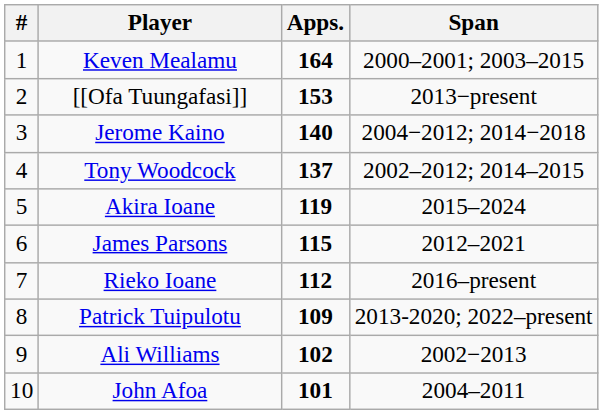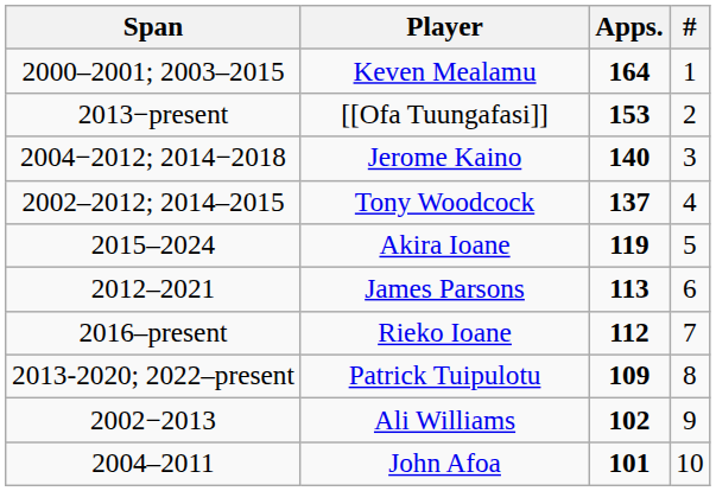 <table class="wikitable sortable" style="text-align:center;">
 <tr>
-<th>#</th>
+<th>Span</th>
 <th style="width:160px">Player</th>
 <th>Apps.</th>
-<th>Span</th>
+<th>#</th>
 </tr>
 <tr>
-<td>1</td>
+<td>2000–2001; 2003–2015</td>
 <td><a href='#'>Keven Mealamu</a></td>
 <td><strong>164</strong></td>
-<td>2000–2001; 2003–2015</td>
+<td>1</td>
 </tr>
 <tr>
-<td>2</td>
+<td>2013−present</td>
 <td>[[Ofa Tuungafasi]]</td>
 <td><strong>153</strong></td>
-<td>2013−present</td>
+<td>2</td>
 </tr>
 <tr>
-<td>3</td>
+<td>2004−2012; 2014−2018</td>
 <td><a href='#'>Jerome Kaino</a></td>
 <td><strong>140</strong></td>
-<td>2004−2012; 2014−2018</td>
+<td>3</td>
 </tr>
 <tr>
-<td>4</td>
+<td>2002–2012; 2014–2015</td>
 <td><a href='#'>Tony Woodcock</a></td>
 <td><strong>137</strong></td>
-<td>2002–2012; 2014–2015</td>
+<td>4</td>
 </tr>
 <tr>
-<td>5</td>
+<td>2015–2024</td>
 <td><a href='#'>Akira Ioane</a></td>
 <td><strong>119</strong></td>
-<td>2015–2024</td>
+<td>5</td>
 </tr>
 <tr>
+<td>2012–2021</td>
+<td><a href='#'>James Parsons</a></td>
+<td><strong>113</strong></td>
 <td>6</td>
-<td><a href='#'>James Parsons</a></td>
-<td><strong>115</strong></td>
-<td>2012–2021</td>
 </tr>
 <tr>
-<td>7</td>
+<td>2016–present</td>
 <td><a href='#'>Rieko Ioane</a></td>
 <td><strong>112</strong></td>
-<td>2016–present</td>
+<td>7</td>
 </tr>
 <tr>
-<td>8</td>
+<td>2013-2020; 2022–present</td>
 <td><a href='#'>Patrick Tuipulotu</a></td>
 <td><strong>109</strong></td>
-<td>2013-2020; 2022–present</td>
+<td>8</td>
 </tr>
 <tr>
-<td>9</td>
+<td>2002−2013</td>
 <td><a href='#'>Ali Williams</a></td>
 <td><strong>102</strong></td>
-<td>2002−2013</td>
+<td>9</td>
 </tr>
 <tr>
-<td>10</td>
+<td>2004–2011</td>
 <td><a href='#'>John Afoa</a></td>
 <td><strong>101</strong></td>
-<td>2004–2011</td>
+<td>10</td>
 </tr>
 </table>
